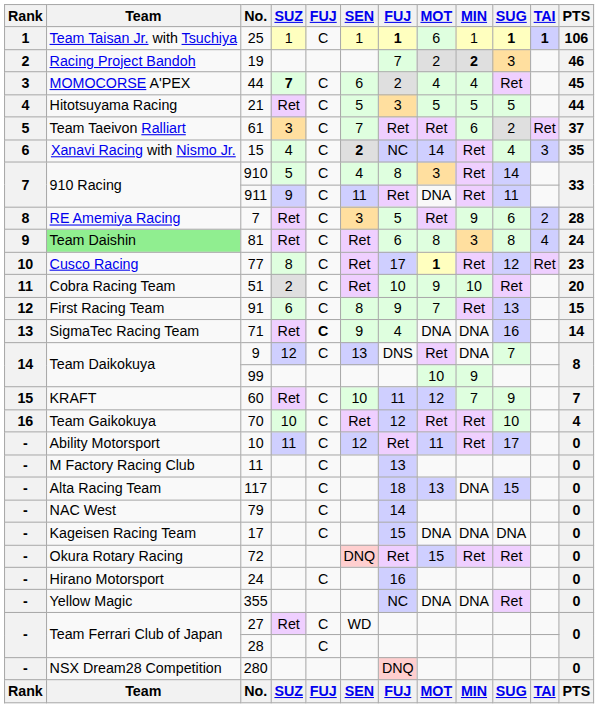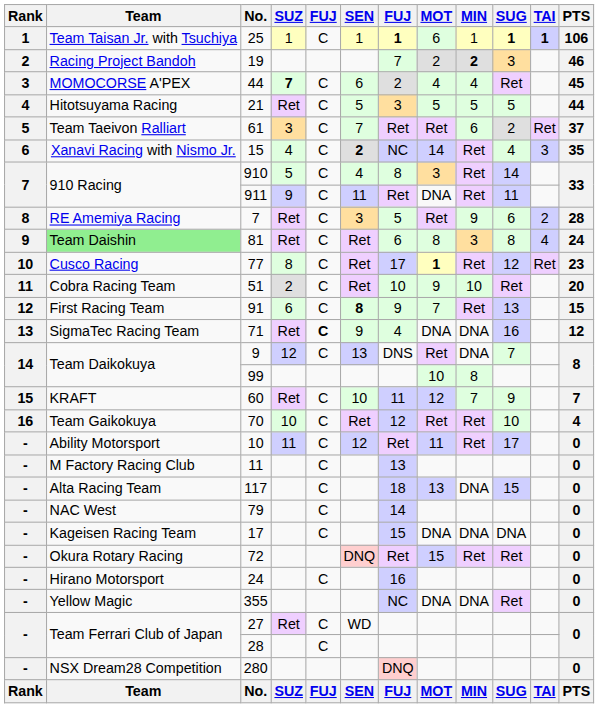 <table class="wikitable" style="font-size:85%; text-align:center">
 <tr>
 <th>Rank</th>
 <th>Team</th>
 <th>No.</th>
 <th><a href='#'>SUZ</a><br></th>
 <th><a href='#'>FUJ</a><br></th>
 <th><a href='#'>SEN</a><br></th>
 <th><a href='#'>FUJ</a><br></th>
 <th><a href='#'>MOT</a><br></th>
 <th><a href='#'>MIN</a><br></th>
 <th><a href='#'>SUG</a><br></th>
 <th><a href='#'>TAI</a><br></th>
 <th>PTS</th>
 </tr>
 <tr>
 <th>1</th>
 <td align="left"><a href='#'>Team Taisan Jr.</a> with <a href='#'>Tsuchiya</a></td>
 <td>25</td>
 <td bgcolor="#FFFFBF">1</td>
 <td>C</td>
 <td bgcolor="#FFFFBF">1</td>
 <td bgcolor="#FFFFBF"><strong>1</strong></td>
 <td bgcolor="#DFFFDF">6</td>
 <td bgcolor="#FFFFBF">1</td>
 <td bgcolor="#FFFFBF"><strong>1</strong></td>
 <td bgcolor="#CFCFFF"><strong>1</strong></td>
 <th>106</th>
 </tr>
 <tr>
 <th>2</th>
 <td align="left"><a href='#'>Racing Project Bandoh</a></td>
 <td>19</td>
 <td></td>
 <td></td>
 <td></td>
 <td bgcolor="#DFFFDF">7</td>
 <td bgcolor="#DFDFDF">2</td>
 <td bgcolor="#DFDFDF"><strong>2</strong></td>
 <td bgcolor="#FFDF9F">3</td>
 <td></td>
 <th>46</th>
 </tr>
 <tr>
 <th>3</th>
 <td align="left"><a href='#'>MOMOCORSE</a> A'PEX</td>
 <td>44</td>
 <td bgcolor="#DFFFDF"><strong>7</strong></td>
 <td>C</td>
 <td bgcolor="#DFFFDF">6</td>
 <td bgcolor="#DFDFDF">2</td>
 <td bgcolor="#DFFFDF">4</td>
 <td bgcolor="#DFFFDF">4</td>
 <td bgcolor="#EFCFFF">Ret</td>
 <td></td>
 <th>45</th>
 </tr>
 <tr>
 <th>4</th>
 <td align="left">Hitotsuyama Racing</td>
 <td>21</td>
 <td bgcolor="#EFCFFF">Ret</td>
 <td>C</td>
 <td bgcolor="#DFFFDF">5</td>
 <td bgcolor="#FFDF9F">3</td>
 <td bgcolor="#DFFFDF">5</td>
 <td bgcolor="#DFFFDF">5</td>
 <td bgcolor="#DFFFDF">5</td>
 <td></td>
 <th>44</th>
 </tr>
 <tr>
 <th>5</th>
 <td align="left">Team Taeivon <a href='#'>Ralliart</a></td>
 <td>61</td>
 <td bgcolor="#FFDF9F">3</td>
 <td>C</td>
 <td bgcolor="#DFFFDF">7</td>
 <td bgcolor="#EFCFFF">Ret</td>
 <td bgcolor="#EFCFFF">Ret</td>
 <td bgcolor="#DFFFDF">6</td>
 <td bgcolor="#DFDFDF">2</td>
 <td bgcolor="#EFCFFF">Ret</td>
 <th>37</th>
 </tr>
 <tr>
 <th>6</th>
 <td><a href='#'>Xanavi Racing</a> with <a href='#'>Nismo Jr.</a></td>
 <td>15</td>
 <td bgcolor="#DFFFDF">4</td>
 <td>C</td>
 <td bgcolor="#DFDFDF"><strong>2</strong></td>
 <td bgcolor="#CFCFFF">NC</td>
 <td bgcolor="#CFCFFF">14</td>
 <td bgcolor="#EFCFFF">Ret</td>
 <td bgcolor="#DFFFDF">4</td>
 <td bgcolor="#CFCFFF">3</td>
 <th>35</th>
 </tr>
 <tr>
 <th rowspan="2">7</th>
 <td rowspan="2" align="left">910 Racing</td>
 <td>910</td>
 <td bgcolor="#DFFFDF">5</td>
 <td>C</td>
 <td bgcolor="#DFFFDF">4</td>
 <td bgcolor="#DFFFDF">8</td>
 <td bgcolor="#FFDF9F">3</td>
 <td bgcolor="#EFCFFF">Ret</td>
 <td bgcolor="#CFCFFF">14</td>
 <td></td>
 <th rowspan="2">33</th>
 </tr>
 <tr>
 <td>911</td>
 <td bgcolor="#CFCFFF">9</td>
 <td>C</td>
 <td bgcolor="#CFCFFF">11</td>
 <td bgcolor="#EFCFFF">Ret</td>
 <td>DNA</td>
 <td bgcolor="#EFCFFF">Ret</td>
 <td bgcolor="#CFCFFF">11</td>
 <td></td>
 </tr>
 <tr>
 <th>8</th>
 <td align="left"><a href='#'>RE Amemiya Racing</a></td>
 <td>7</td>
 <td bgcolor="#EFCFFF">Ret</td>
 <td>C</td>
 <td bgcolor="#FFDF9F">3</td>
 <td bgcolor="#DFFFDF">5</td>
 <td bgcolor="#EFCFFF">Ret</td>
 <td bgcolor="#DFFFDF">9</td>
 <td bgcolor="#DFFFDF">6</td>
 <td bgcolor="#CFCFFF">2</td>
 <th>28</th>
 </tr>
 <tr>
 <th>9</th>
 <td align="left" style="background: lightgreen;">Team Daishin</td>
 <td>81</td>
 <td bgcolor="#EFCFFF">Ret</td>
 <td>C</td>
 <td bgcolor="#EFCFFF">Ret</td>
 <td bgcolor="#DFFFDF">6</td>
 <td bgcolor="#DFFFDF">8</td>
 <td bgcolor="#FFDF9F">3</td>
 <td bgcolor="#DFFFDF">8</td>
 <td bgcolor="#CFCFFF">4</td>
 <th>24</th>
 </tr>
 <tr>
 <th>10</th>
 <td align="left"><a href='#'>Cusco Racing</a></td>
 <td>77</td>
 <td bgcolor="#DFFFDF">8</td>
 <td>C</td>
 <td bgcolor="#EFCFFF">Ret</td>
 <td bgcolor="#CFCFFF">17</td>
 <td bgcolor="#FFFFBF"><strong>1</strong></td>
 <td bgcolor="#EFCFFF">Ret</td>
 <td bgcolor="#CFCFFF">12</td>
 <td bgcolor="#EFCFFF">Ret</td>
 <th>23</th>
 </tr>
 <tr>
 <th>11</th>
 <td align="left">Cobra Racing Team</td>
 <td>51</td>
 <td bgcolor="#DFDFDF">2</td>
 <td>C</td>
 <td bgcolor="#EFCFFF">Ret</td>
 <td bgcolor="#DFFFDF">10</td>
 <td bgcolor="#DFFFDF">9</td>
 <td bgcolor="#DFFFDF">10</td>
 <td bgcolor="#EFCFFF">Ret</td>
 <td></td>
 <th>20</th>
 </tr>
 <tr>
 <th>12</th>
 <td align="left">First Racing Team</td>
 <td>91</td>
 <td bgcolor="#DFFFDF">6</td>
 <td>C</td>
-<td bgcolor="#DFFFDF">8</td>
+<td bgcolor="#DFFFDF"><strong>8</strong></td>
 <td bgcolor="#DFFFDF">9</td>
 <td bgcolor="#DFFFDF">7</td>
 <td bgcolor="#EFCFFF">Ret</td>
 <td bgcolor="#CFCFFF">13</td>
 <td></td>
 <th>15</th>
 </tr>
 <tr>
 <th>13</th>
 <td align="left">SigmaTec Racing Team</td>
 <td>71</td>
 <td bgcolor="#EFCFFF">Ret</td>
 <td><strong>C</strong></td>
 <td bgcolor="#DFFFDF">9</td>
 <td bgcolor="#DFFFDF">4</td>
 <td>DNA</td>
 <td>DNA</td>
 <td bgcolor="#CFCFFF">16</td>
 <td></td>
-<th>14</th>
+<th>12</th>
 </tr>
 <tr>
 <th rowspan="2">14</th>
 <td rowspan="2" align="left">Team Daikokuya</td>
 <td>9</td>
 <td bgcolor="#CFCFFF">12</td>
 <td>C</td>
 <td bgcolor="#CFCFFF">13</td>
 <td>DNS</td>
 <td bgcolor="#EFCFFF">Ret</td>
 <td>DNA</td>
 <td bgcolor="#DFFFDF">7</td>
 <td></td>
 <th rowspan="2">8</th>
 </tr>
 <tr>
 <td>99</td>
 <td></td>
 <td></td>
 <td></td>
 <td></td>
 <td bgcolor="#DFFFDF">10</td>
-<td bgcolor="#DFFFDF">9</td>
+<td bgcolor="#DFFFDF">8</td>
 <td></td>
 <td></td>
 </tr>
 <tr>
 <th>15</th>
 <td align="left">KRAFT</td>
 <td>60</td>
 <td bgcolor="#EFCFFF">Ret</td>
 <td>C</td>
 <td bgcolor="#DFFFDF">10</td>
 <td bgcolor="#CFCFFF">11</td>
 <td bgcolor="#CFCFFF">12</td>
 <td bgcolor="#DFFFDF">7</td>
 <td bgcolor="#DFFFDF">9</td>
 <td></td>
 <th>7</th>
 </tr>
 <tr>
 <th>16</th>
 <td align="left">Team Gaikokuya</td>
 <td>70</td>
 <td bgcolor="#DFFFDF">10</td>
 <td>C</td>
 <td bgcolor="#EFCFFF">Ret</td>
 <td bgcolor="#CFCFFF">12</td>
 <td bgcolor="#EFCFFF">Ret</td>
 <td bgcolor="#EFCFFF">Ret</td>
 <td bgcolor="#DFFFDF">10</td>
 <td></td>
 <th>4</th>
 </tr>
 <tr>
 <th>-</th>
 <td align="left">Ability Motorsport</td>
 <td>10</td>
 <td bgcolor="#CFCFFF">11</td>
 <td>C</td>
 <td bgcolor="#CFCFFF">12</td>
 <td bgcolor="#EFCFFF">Ret</td>
 <td bgcolor="#CFCFFF">11</td>
 <td bgcolor="#EFCFFF">Ret</td>
 <td bgcolor="#CFCFFF">17</td>
 <td></td>
 <th>0</th>
 </tr>
 <tr>
 <th>-</th>
 <td align="left">M Factory Racing Club</td>
 <td>11</td>
 <td></td>
 <td>C</td>
 <td></td>
 <td bgcolor="#CFCFFF">13</td>
 <td></td>
 <td></td>
 <td></td>
 <td></td>
 <th>0</th>
 </tr>
 <tr>
 <th>-</th>
 <td align="left">Alta Racing Team</td>
 <td>117</td>
 <td></td>
 <td>C</td>
 <td></td>
 <td bgcolor="#CFCFFF">18</td>
 <td bgcolor="#CFCFFF">13</td>
 <td>DNA</td>
 <td bgcolor="#CFCFFF">15</td>
 <td></td>
 <th>0</th>
 </tr>
 <tr>
 <th>-</th>
 <td align="left">NAC West</td>
 <td>79</td>
 <td></td>
 <td>C</td>
 <td></td>
 <td bgcolor="#CFCFFF">14</td>
 <td></td>
 <td></td>
 <td></td>
 <td></td>
 <th>0</th>
 </tr>
 <tr>
 <th>-</th>
 <td align="left">Kageisen Racing Team</td>
 <td>17</td>
 <td></td>
 <td>C</td>
 <td></td>
 <td bgcolor="#CFCFFF">15</td>
 <td>DNA</td>
 <td>DNA</td>
 <td>DNA</td>
 <td></td>
 <th>0</th>
 </tr>
 <tr>
 <th>-</th>
 <td align="left">Okura Rotary Racing</td>
 <td>72</td>
 <td></td>
 <td></td>
 <td bgcolor="#FFCFCF">DNQ</td>
 <td bgcolor="#EFCFFF">Ret</td>
 <td bgcolor="#CFCFFF">15</td>
 <td bgcolor="#EFCFFF">Ret</td>
 <td bgcolor="#EFCFFF">Ret</td>
 <td></td>
 <th>0</th>
 </tr>
 <tr>
 <th>-</th>
 <td align="left">Hirano Motorsport</td>
 <td>24</td>
 <td></td>
 <td>C</td>
 <td></td>
 <td bgcolor="#CFCFFF">16</td>
 <td></td>
 <td></td>
 <td></td>
 <td></td>
 <th>0</th>
 </tr>
 <tr>
 <th>-</th>
 <td align="left">Yellow Magic</td>
 <td>355</td>
 <td></td>
 <td></td>
 <td></td>
 <td bgcolor="#CFCFFF">NC</td>
 <td>DNA</td>
 <td>DNA</td>
 <td bgcolor="#EFCFFF">Ret</td>
 <td></td>
 <th>0</th>
 </tr>
 <tr>
 <th rowspan="2">-</th>
 <td rowspan="2" align="left">Team Ferrari Club of Japan</td>
 <td>27</td>
 <td bgcolor="#EFCFFF">Ret</td>
 <td>C</td>
 <td>WD</td>
 <td></td>
 <td></td>
 <td></td>
 <td></td>
 <td></td>
 <th rowspan="2">0</th>
 </tr>
 <tr>
 <td>28</td>
 <td></td>
 <td>C</td>
 <td></td>
 <td></td>
 <td></td>
 <td></td>
 <td></td>
 <td></td>
 </tr>
 <tr>
 <th>-</th>
 <td align="left">NSX Dream28 Competition</td>
 <td>280</td>
 <td></td>
 <td></td>
 <td></td>
 <td bgcolor="#FFCFCF">DNQ</td>
 <td></td>
 <td></td>
 <td></td>
 <td></td>
 <th>0</th>
 </tr>
 <tr>
 <th>Rank</th>
 <th>Team</th>
 <th>No.</th>
 <th><a href='#'>SUZ</a><br></th>
 <th><a href='#'>FUJ</a><br></th>
 <th><a href='#'>SEN</a><br></th>
 <th><a href='#'>FUJ</a><br></th>
 <th><a href='#'>MOT</a><br></th>
 <th><a href='#'>MIN</a><br></th>
 <th><a href='#'>SUG</a><br></th>
 <th><a href='#'>TAI</a><br></th>
 <th>PTS</th>
 </tr>
 </table>
